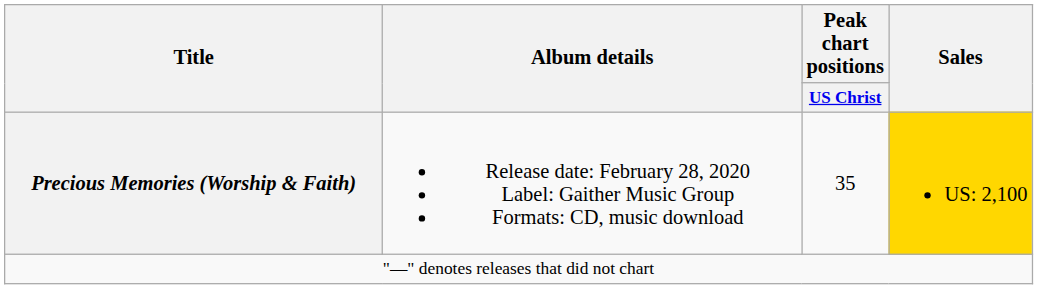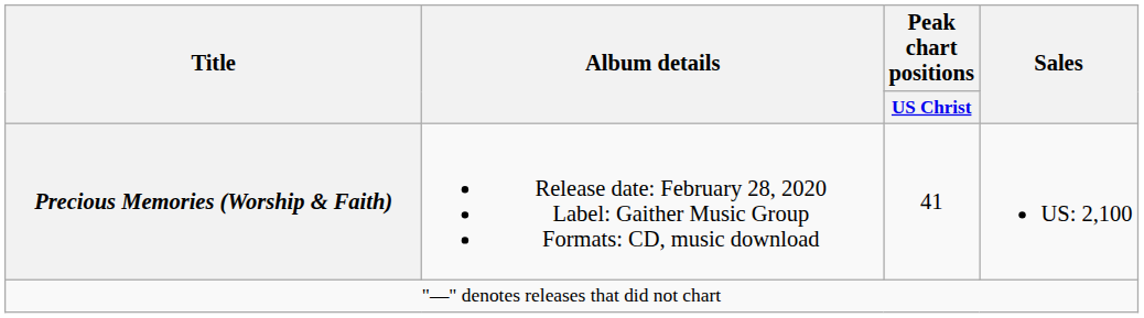 <table class="wikitable plainrowheaders" style="text-align:center;">
 <tr>
 <th rowspan="2" style="width:18em;">Title</th>
 <th rowspan="2" style="width:20em;">Album details</th>
 <th colspan="1">Peak chart<br>positions</th>
 <th rowspan="2" style="width:10m;">Sales</th>
 </tr>
 <tr style="font-size:smaller;">
 <th width="40"><a href='#'>US Christ</a><br></th>
 </tr>
 <tr>
 <th scope="row"><em>Precious Memories (Worship & Faith)</em></th>
 <td><br><ul><li>Release date: February 28, 2020</li><li>Label: Gaither Music Group</li><li>Formats: CD, music download</li></ul></td>
-<td>35</td>
-<td style="background: gold;"><br><ul><li>US: 2,100</li></ul></td>
+<td>41</td>
+<td><br><ul><li>US: 2,100</li></ul></td>
 </tr>
 <tr>
 <td colspan="5" style="font-size:85%">"—" denotes releases that did not chart</td>
 </tr>
 </table>
